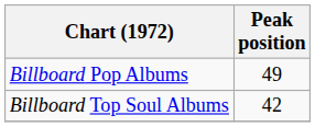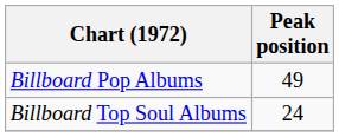 <table class="wikitable">
 <tr>
 <th>Chart (1972)</th>
 <th>Peak<br>position</th>
 </tr>
 <tr>
 <td><a href='#'><em>Billboard</em> Pop Albums</a></td>
 <td align=center>49</td>
 </tr>
 <tr>
 <td><em>Billboard</em> <a href='#'>Top Soul Albums</a></td>
-<td align=center>42</td>
+<td align=center>24</td>
 </tr>
 <tr>
 </tr>
 </table>
